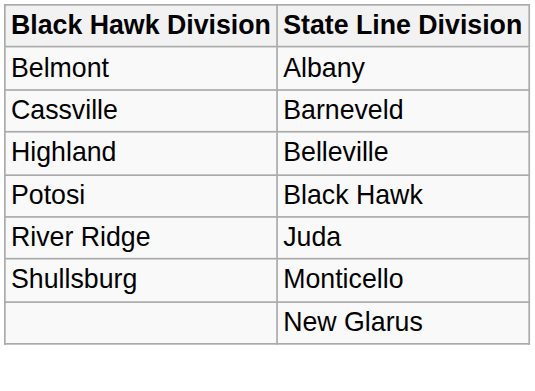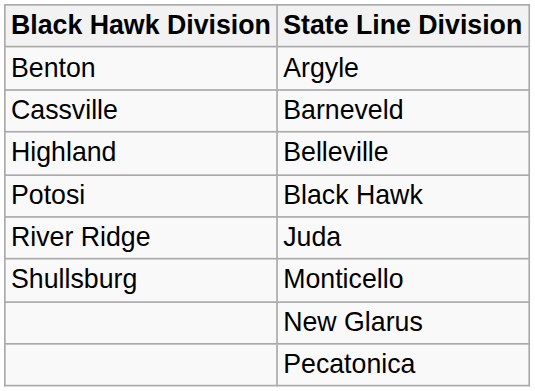 <table class="wikitable">
 <tr>
 <th>Black Hawk Division</th>
 <th>State Line Division</th>
 </tr>
 <tr>
-<td>Belmont</td>
-<td>Albany</td>
+<td>Benton</td>
+<td>Argyle</td>
 </tr>
 <tr>
 <td>Cassville</td>
 <td>Barneveld</td>
 </tr>
 <tr>
 <td>Highland</td>
 <td>Belleville</td>
 </tr>
 <tr>
 <td>Potosi</td>
 <td>Black Hawk</td>
 </tr>
 <tr>
 <td>River Ridge</td>
 <td>Juda</td>
 </tr>
 <tr>
 <td>Shullsburg</td>
 <td>Monticello</td>
 </tr>
 <tr>
 <td></td>
 <td>New Glarus</td>
 </tr>
+<tr>
+<td></td>
+<td>Pecatonica</td>
+</tr>
 </table>
